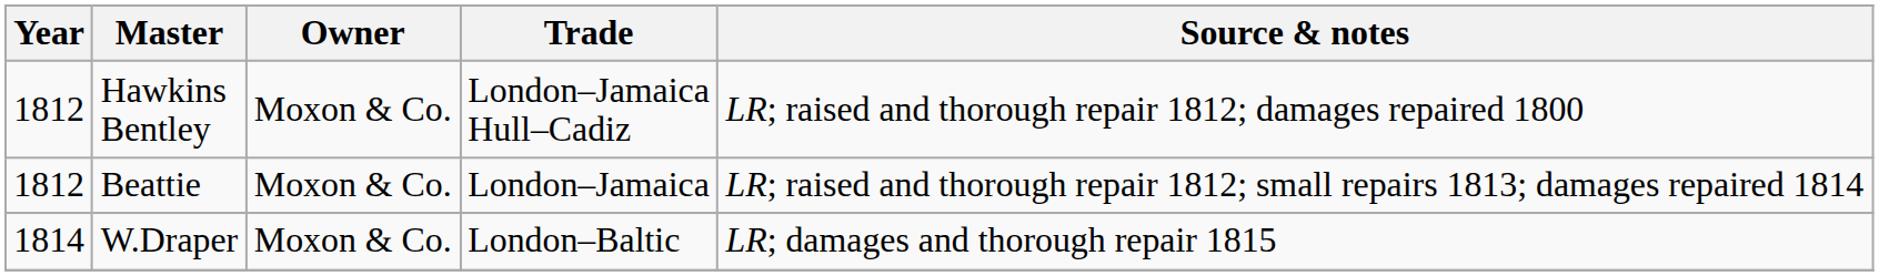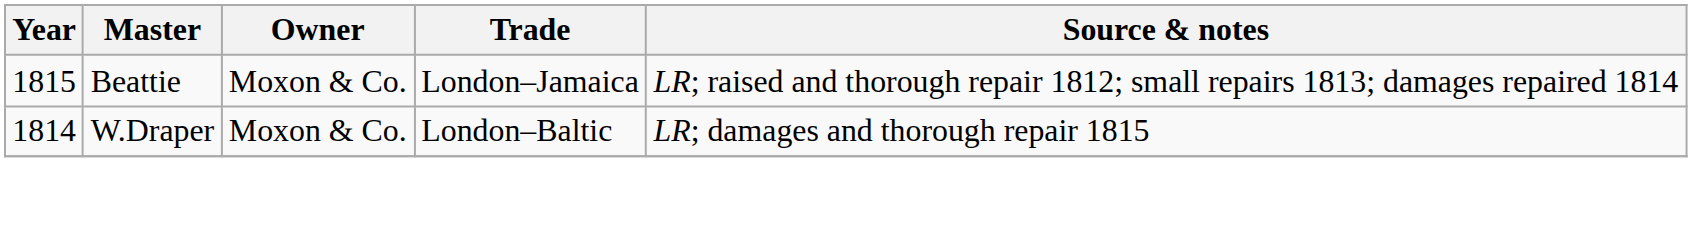 <table class="sortable wikitable">
 <tr>
 <th>Year</th>
 <th>Master</th>
 <th>Owner</th>
 <th>Trade</th>
 <th>Source & notes</th>
 </tr>
 <tr>
-<td>1812</td>
-<td>Hawkins<br>Bentley</td>
-<td>Moxon & Co.</td>
-<td>London–Jamaica<br>Hull–Cadiz</td>
-<td><em>LR</em>; raised and thorough repair 1812; damages repaired 1800</td>
-</tr>
-<tr>
-<td>1812</td>
+<td>1815</td>
 <td>Beattie</td>
 <td>Moxon & Co.</td>
 <td>London–Jamaica</td>
 <td><em>LR</em>; raised and thorough repair 1812; small repairs 1813; damages repaired 1814</td>
 </tr>
 <tr>
 <td>1814</td>
 <td>W.Draper</td>
 <td>Moxon & Co.</td>
 <td>London–Baltic</td>
 <td><em>LR</em>; damages and thorough repair 1815</td>
 </tr>
 <tr>
 </tr>
 </table>
